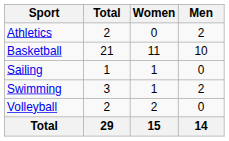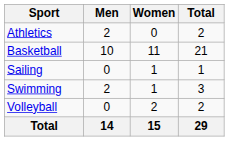 <table class="wikitable sortable" style="text-align:center;">
 <tr>
 <th width=100>Sport</th>
+<th width=55>Men</th>
+<th width=55>Women</th>
 <th width=55>Total</th>
-<th width=55>Women</th>
-<th width=55>Men</th>
 </tr>
 <tr>
 <td align=left><a href='#'>Athletics</a></td>
 <td>2</td>
 <td>0</td>
 <td>2</td>
 </tr>
 <tr>
 <td align=left><a href='#'>Basketball</a></td>
+<td>10</td>
+<td>11</td>
 <td>21</td>
-<td>11</td>
-<td>10</td>
 </tr>
 <tr>
 <td align=left><a href='#'>Sailing</a></td>
+<td>0</td>
 <td>1</td>
 <td>1</td>
-<td>0</td>
 </tr>
 <tr>
 <td align=left><a href='#'>Swimming</a></td>
+<td>2</td>
+<td>1</td>
 <td>3</td>
-<td>1</td>
+</tr>
+<tr>
+<td align=left><a href='#'>Volleyball</a></td>
+<td>0</td>
+<td>2</td>
 <td>2</td>
 </tr>
 <tr>
-<td align=left><a href='#'>Volleyball</a></td>
-<td>2</td>
-<td>2</td>
-<td>0</td>
-</tr>
-<tr>
 <th>Total</th>
+<th>14</th>
+<th>15</th>
 <th>29</th>
-<th>15</th>
-<th>14</th>
 </tr>
 </table>
